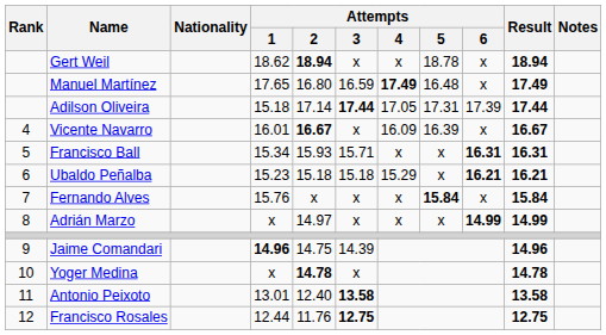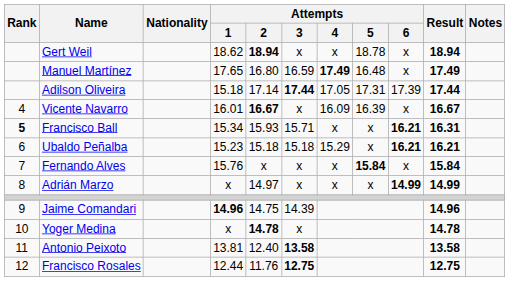 <table class="wikitable sortable" style="text-align:center">
 <tr>
 <th rowspan=2>Rank</th>
 <th rowspan=2>Name</th>
 <th rowspan=2>Nationality</th>
 <th colspan=6>Attempts</th>
 <th rowspan=2>Result</th>
 <th rowspan=2>Notes</th>
 </tr>
 <tr>
 <th>1</th>
 <th>2</th>
 <th>3</th>
 <th>4</th>
 <th>5</th>
 <th>6</th>
 </tr>
 <tr>
 <td align=center></td>
 <td align=left><a href='#'>Gert Weil</a></td>
 <td align=left></td>
 <td>18.62</td>
 <td><strong>18.94</strong></td>
 <td>x</td>
 <td>x</td>
 <td>18.78</td>
 <td>x</td>
 <td><strong>18.94</strong></td>
 <td></td>
 </tr>
 <tr>
 <td align=center></td>
 <td align=left><a href='#'>Manuel Martínez</a></td>
 <td align=left></td>
 <td>17.65</td>
 <td>16.80</td>
 <td>16.59</td>
 <td><strong>17.49</strong></td>
 <td>16.48</td>
 <td>x</td>
 <td><strong>17.49</strong></td>
 <td></td>
 </tr>
 <tr>
 <td align=center></td>
 <td align=left><a href='#'>Adilson Oliveira</a></td>
 <td align=left></td>
 <td>15.18</td>
 <td>17.14</td>
 <td><strong>17.44</strong></td>
 <td>17.05</td>
 <td>17.31</td>
 <td>17.39</td>
 <td><strong>17.44</strong></td>
 <td></td>
 </tr>
 <tr>
 <td align=center>4</td>
 <td align=left><a href='#'>Vicente Navarro</a></td>
 <td align=left></td>
 <td>16.01</td>
 <td><strong>16.67</strong></td>
 <td>x</td>
 <td>16.09</td>
 <td>16.39</td>
 <td>x</td>
 <td><strong>16.67</strong></td>
 <td></td>
 </tr>
 <tr>
-<td align=center>5</td>
+<td align=center><strong>5</strong></td>
 <td align=left><a href='#'>Francisco Ball</a></td>
 <td align=left></td>
 <td>15.34</td>
 <td>15.93</td>
 <td>15.71</td>
 <td>x</td>
 <td>x</td>
-<td><strong>16.31</strong></td>
+<td><strong>16.21</strong></td>
 <td><strong>16.31</strong></td>
 <td></td>
 </tr>
 <tr>
 <td align=center>6</td>
 <td align=left><a href='#'>Ubaldo Peñalba</a></td>
 <td align=left></td>
 <td>15.23</td>
 <td>15.18</td>
 <td>15.18</td>
 <td>15.29</td>
 <td>x</td>
 <td><strong>16.21</strong></td>
 <td><strong>16.21</strong></td>
 <td></td>
 </tr>
 <tr>
 <td align=center>7</td>
 <td align=left><a href='#'>Fernando Alves</a></td>
 <td align=left></td>
 <td>15.76</td>
 <td>x</td>
 <td>x</td>
 <td>x</td>
 <td><strong>15.84</strong></td>
 <td>x</td>
 <td><strong>15.84</strong></td>
 <td></td>
 </tr>
 <tr>
 <td align=center>8</td>
 <td align=left><a href='#'>Adrián Marzo</a></td>
 <td align=left></td>
 <td>x</td>
 <td>14.97</td>
 <td>x</td>
 <td>x</td>
 <td>x</td>
 <td><strong>14.99</strong></td>
 <td><strong>14.99</strong></td>
 <td></td>
 </tr>
 <tr>
 <td colspan=11 bgcolor=lightgray></td>
 </tr>
 <tr>
 <td align=center>9</td>
 <td align=left><a href='#'>Jaime Comandari</a></td>
 <td align=left></td>
 <td><strong>14.96</strong></td>
 <td>14.75</td>
 <td>14.39</td>
 <td colspan=3></td>
 <td><strong>14.96</strong></td>
 <td></td>
 </tr>
 <tr>
 <td align=center>10</td>
 <td align=left><a href='#'>Yoger Medina</a></td>
 <td align=left></td>
 <td>x</td>
 <td><strong>14.78</strong></td>
 <td>x</td>
 <td colspan=3></td>
 <td><strong>14.78</strong></td>
 <td></td>
 </tr>
 <tr>
 <td align=center>11</td>
 <td align=left><a href='#'>Antonio Peixoto</a></td>
 <td align=left></td>
-<td>13.01</td>
+<td>13.81</td>
 <td>12.40</td>
 <td><strong>13.58</strong></td>
 <td colspan=3></td>
 <td><strong>13.58</strong></td>
 <td></td>
 </tr>
 <tr>
 <td align=center>12</td>
 <td align=left><a href='#'>Francisco Rosales</a></td>
 <td align=left></td>
 <td>12.44</td>
 <td>11.76</td>
 <td><strong>12.75</strong></td>
 <td colspan=3></td>
 <td><strong>12.75</strong></td>
 <td></td>
 </tr>
 </table>
